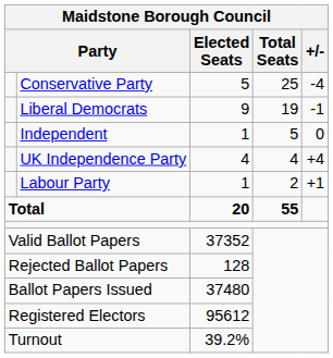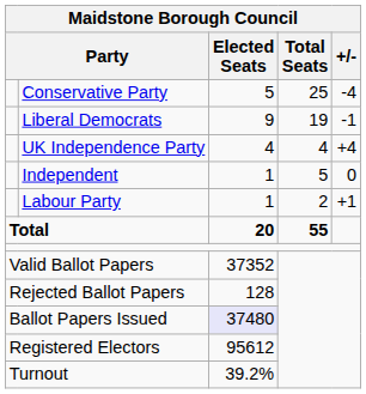 <table class="wikitable" border="1" style="text-align:right; font-size:100%">
 <tr>
 <th align=center colspan=5>Maidstone Borough Council</th>
 </tr>
 <tr>
 <th align=left colspan=2>Party</th>
 <th align=center>Elected<br>Seats</th>
 <th align=center>Total<br>Seats</th>
 <th align=center>+/-</th>
 </tr>
 <tr>
 <td bgcolor=> </td>
 <td align=left><a href='#'>Conservative Party</a></td>
 <td>5</td>
 <td>25</td>
 <td>-4</td>
 </tr>
 <tr>
 <td bgcolor=> </td>
 <td align=left><a href='#'>Liberal Democrats</a></td>
 <td>9</td>
 <td>19</td>
 <td>-1</td>
 </tr>
 <tr>
+<td bgcolor=> </td>
+<td align=left><a href='#'>UK Independence Party</a></td>
+<td>4</td>
+<td>4</td>
+<td>+4</td>
+</tr>
+<tr>
 <td></td>
 <td align=left><a href='#'>Independent</a></td>
 <td>1</td>
 <td>5</td>
 <td>0</td>
-</tr>
-<tr>
-<td bgcolor=> </td>
-<td align=left><a href='#'>UK Independence Party</a></td>
-<td>4</td>
-<td>4</td>
-<td>+4</td>
 </tr>
 <tr>
 <td bgcolor=> </td>
 <td align=left><a href='#'>Labour Party</a></td>
 <td>1</td>
 <td>2</td>
 <td>+1</td>
 </tr>
 <tr>
 <td align=left colspan=2><strong>Total</strong></td>
 <td><strong>20</strong></td>
 <td><strong>55</strong></td>
 <td></td>
 </tr>
 <tr>
 <td align=left colspan=5></td>
 </tr>
 <tr>
 <td align=left colspan=2>Valid Ballot Papers</td>
 <td>37352</td>
 <td rowspan=5 colspan=2></td>
 </tr>
 <tr>
 <td align=left colspan=2>Rejected Ballot Papers</td>
 <td>128</td>
 </tr>
 <tr>
 <td align=left colspan=2>Ballot Papers Issued</td>
-<td>37480</td>
+<td style="background: lavender;">37480</td>
 </tr>
 <tr>
 <td align=left colspan=2>Registered Electors</td>
 <td>95612</td>
 </tr>
 <tr>
 <td align=left colspan=2>Turnout</td>
 <td>39.2%</td>
 </tr>
 </table>
